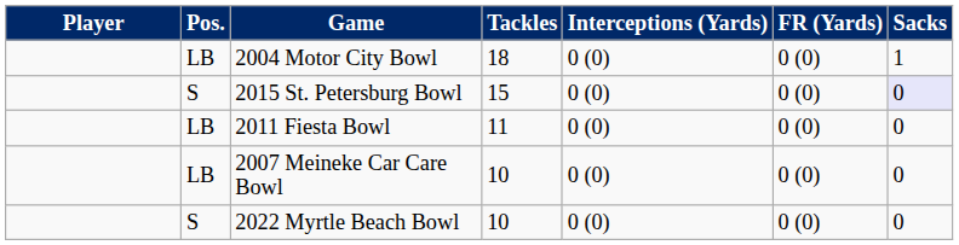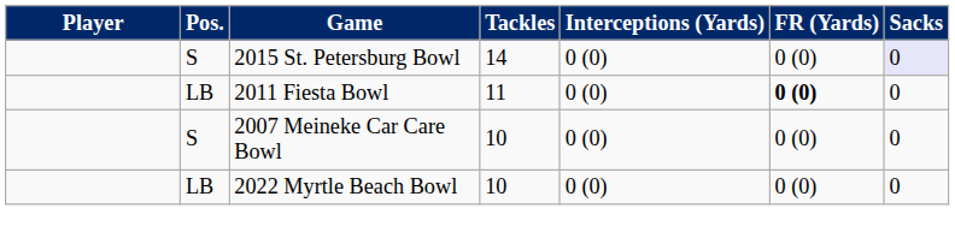 <table class="wikitable sortable">
 <tr>
 <th style="background:#002868; color:white; width:120px;">Player</th>
 <th style="background:#002868; color:white; width:20px;">Pos.</th>
 <th style="background:#002868; color:white; width:175px;">Game</th>
 <th style="background:#002868; color:white;">Tackles</th>
 <th style="background:#002868; color:white;">Interceptions (Yards)</th>
 <th style="background:#002868; color:white;">FR (Yards)</th>
 <th style="background:#002868; color:white;">Sacks</th>
 </tr>
 <tr>
 <td></td>
-<td>LB</td>
-<td>2004 Motor City Bowl</td>
-<td>18</td>
-<td>0 (0)</td>
-<td>0 (0)</td>
-<td>1</td>
-</tr>
-<tr>
-<td></td>
 <td>S</td>
 <td>2015 St. Petersburg Bowl</td>
-<td>15</td>
+<td>14</td>
 <td>0 (0)</td>
 <td>0 (0)</td>
 <td style="background: lavender;">0</td>
 </tr>
 <tr>
 <td></td>
 <td>LB</td>
 <td>2011 Fiesta Bowl</td>
 <td>11</td>
 <td>0 (0)</td>
-<td>0 (0)</td>
+<td><strong>0 (0)</strong></td>
 <td>0</td>
 </tr>
 <tr>
 <td></td>
-<td>LB</td>
+<td>S</td>
 <td>2007 Meineke Car Care Bowl</td>
 <td>10</td>
 <td>0 (0)</td>
 <td>0 (0)</td>
 <td>0</td>
 </tr>
 <tr>
 <td></td>
-<td>S</td>
+<td>LB</td>
 <td>2022 Myrtle Beach Bowl</td>
 <td>10</td>
 <td>0 (0)</td>
 <td>0 (0)</td>
 <td>0</td>
 </tr>
 </table>
